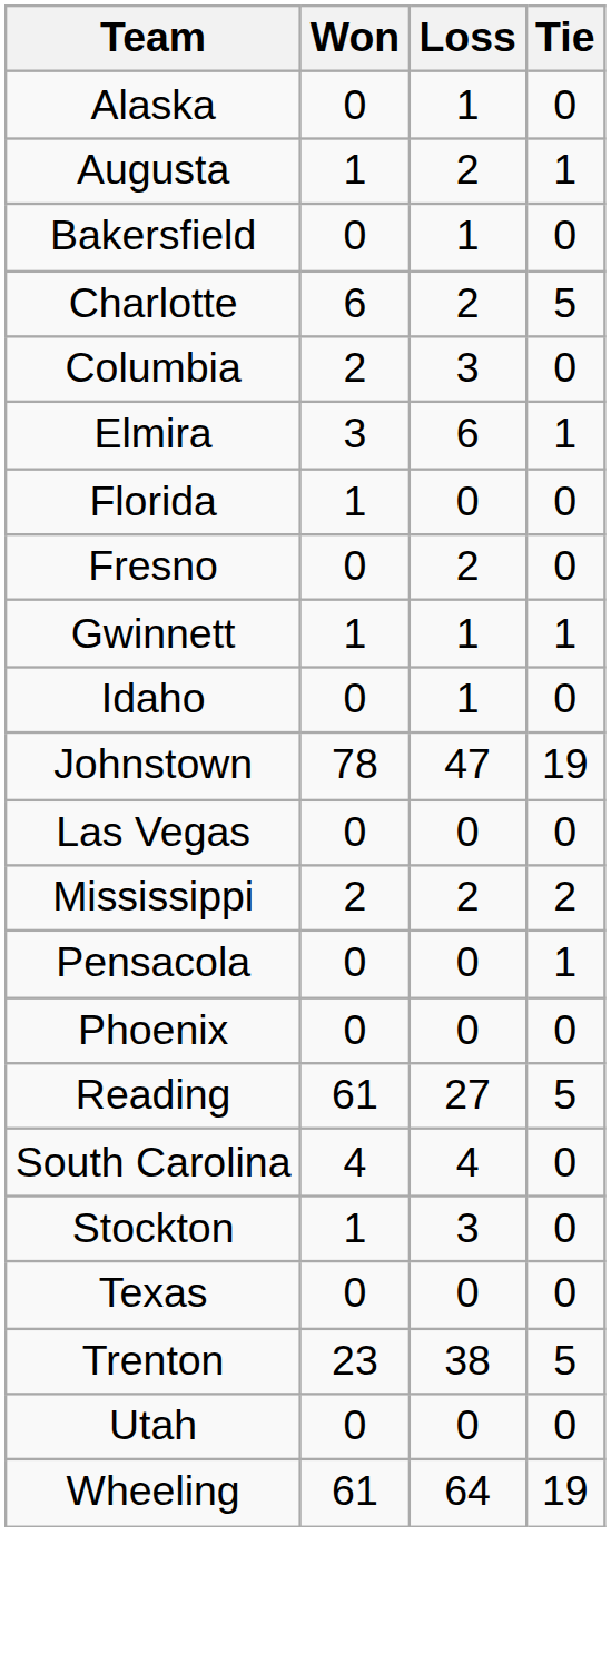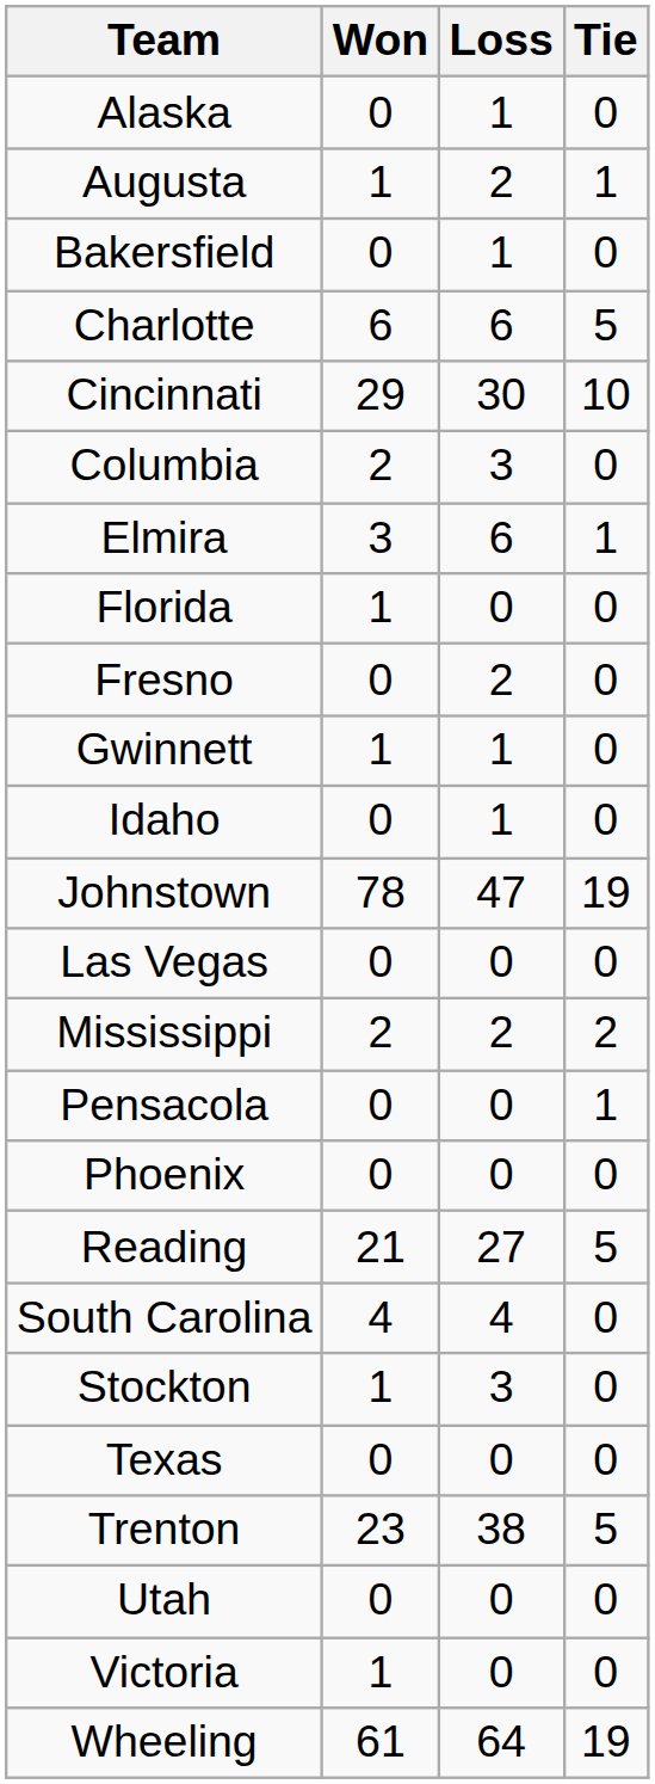 <table class="wikitable" style="text-align:center">
 <tr>
 <th>Team</th>
 <th>Won</th>
 <th>Loss</th>
 <th>Tie</th>
 </tr>
 <tr>
 <td>Alaska</td>
 <td>0</td>
 <td>1</td>
 <td>0</td>
 </tr>
 <tr>
 <td>Augusta</td>
 <td>1</td>
 <td>2</td>
 <td>1</td>
 </tr>
 <tr>
 <td>Bakersfield</td>
 <td>0</td>
 <td>1</td>
 <td>0</td>
 </tr>
 <tr>
 <td>Charlotte</td>
 <td>6</td>
-<td>2</td>
+<td>6</td>
 <td>5</td>
+</tr>
+<tr>
+<td>Cincinnati</td>
+<td>29</td>
+<td>30</td>
+<td>10</td>
 </tr>
 <tr>
 <td>Columbia</td>
 <td>2</td>
 <td>3</td>
 <td>0</td>
 </tr>
 <tr>
 <td>Elmira</td>
 <td>3</td>
 <td>6</td>
 <td>1</td>
 </tr>
 <tr>
 <td>Florida</td>
 <td>1</td>
 <td>0</td>
 <td>0</td>
 </tr>
 <tr>
 <td>Fresno</td>
 <td>0</td>
 <td>2</td>
 <td>0</td>
 </tr>
 <tr>
 <td>Gwinnett</td>
 <td>1</td>
 <td>1</td>
-<td>1</td>
+<td>0</td>
 </tr>
 <tr>
 <td>Idaho</td>
 <td>0</td>
 <td>1</td>
 <td>0</td>
 </tr>
 <tr>
 <td>Johnstown</td>
 <td>78</td>
 <td>47</td>
 <td>19</td>
 </tr>
 <tr>
 <td>Las Vegas</td>
 <td>0</td>
 <td>0</td>
 <td>0</td>
 </tr>
 <tr>
 <td>Mississippi</td>
 <td>2</td>
 <td>2</td>
 <td>2</td>
 </tr>
 <tr>
 <td>Pensacola</td>
 <td>0</td>
 <td>0</td>
 <td>1</td>
 </tr>
 <tr>
 <td>Phoenix</td>
 <td>0</td>
 <td>0</td>
 <td>0</td>
 </tr>
 <tr>
 <td>Reading</td>
-<td>61</td>
+<td>21</td>
 <td>27</td>
 <td>5</td>
 </tr>
 <tr>
 <td>South Carolina</td>
 <td>4</td>
 <td>4</td>
 <td>0</td>
 </tr>
 <tr>
 <td>Stockton</td>
 <td>1</td>
 <td>3</td>
 <td>0</td>
 </tr>
 <tr>
 <td>Texas</td>
 <td>0</td>
 <td>0</td>
 <td>0</td>
 </tr>
 <tr>
 <td>Trenton</td>
 <td>23</td>
 <td>38</td>
 <td>5</td>
 </tr>
 <tr>
 <td>Utah</td>
 <td>0</td>
 <td>0</td>
 <td>0</td>
 </tr>
 <tr>
+<td>Victoria</td>
+<td>1</td>
+<td>0</td>
+<td>0</td>
+</tr>
+<tr>
 <td>Wheeling</td>
 <td>61</td>
 <td>64</td>
 <td>19</td>
 </tr>
 </table>
